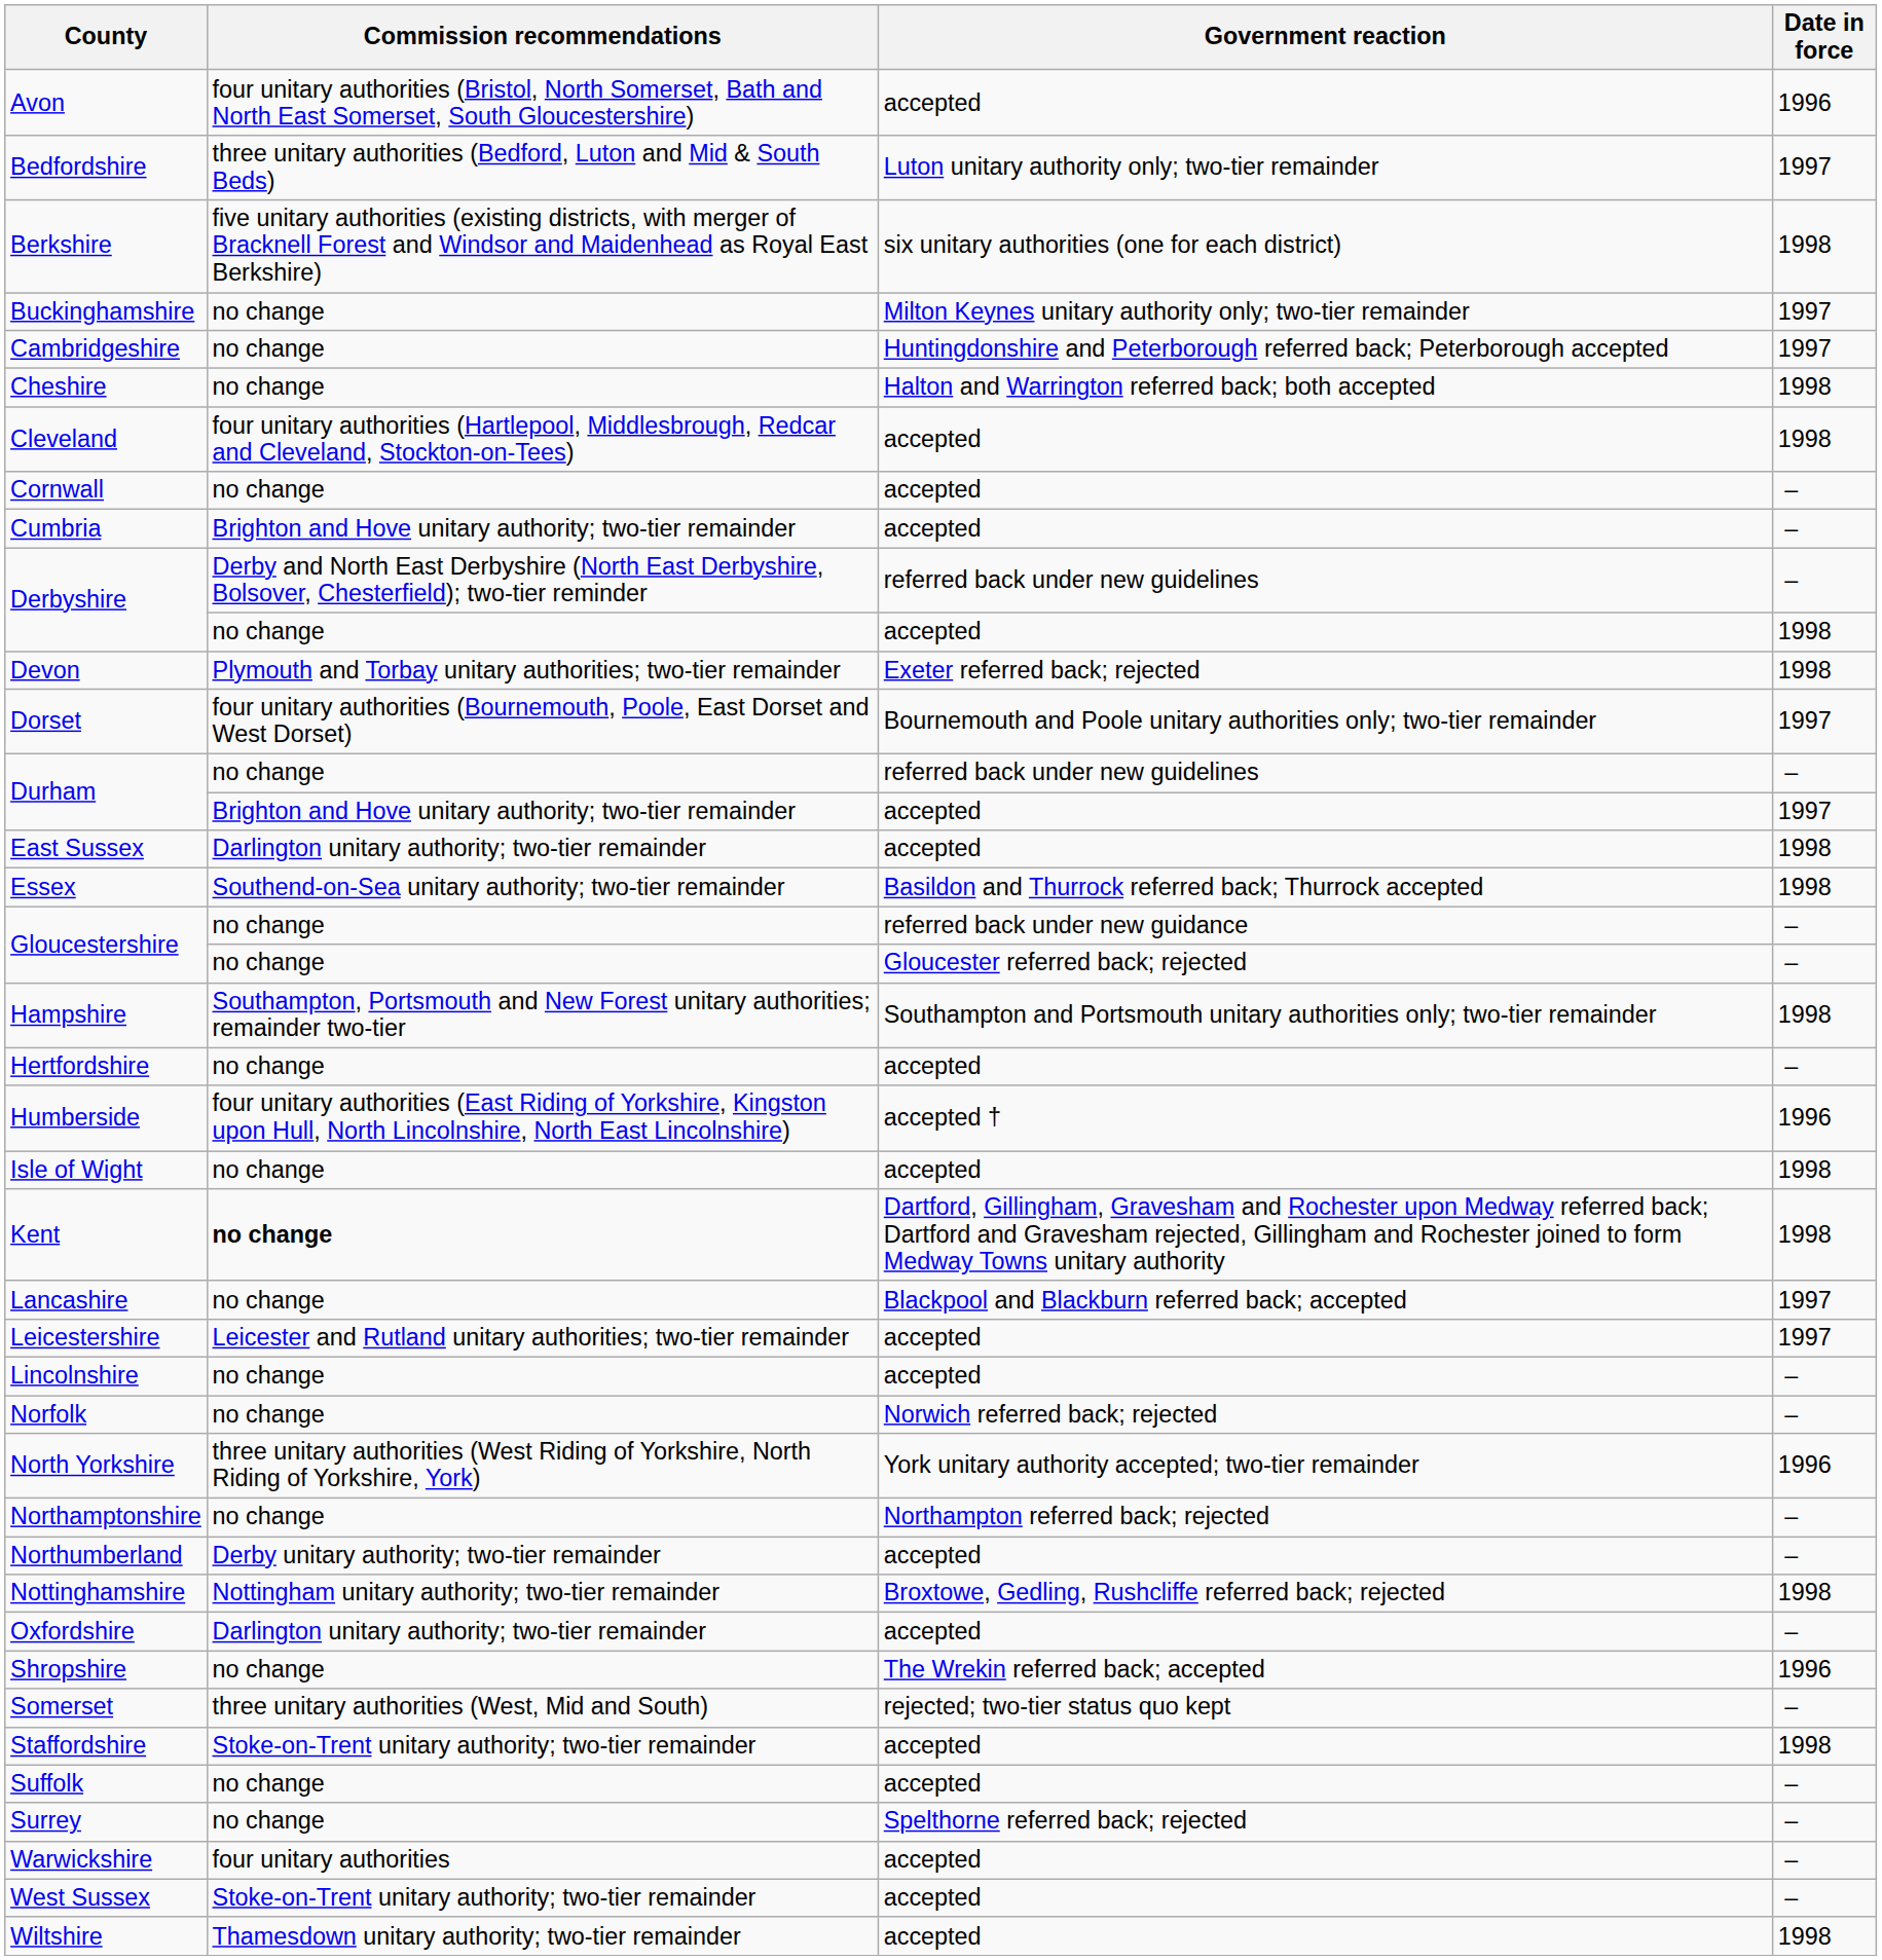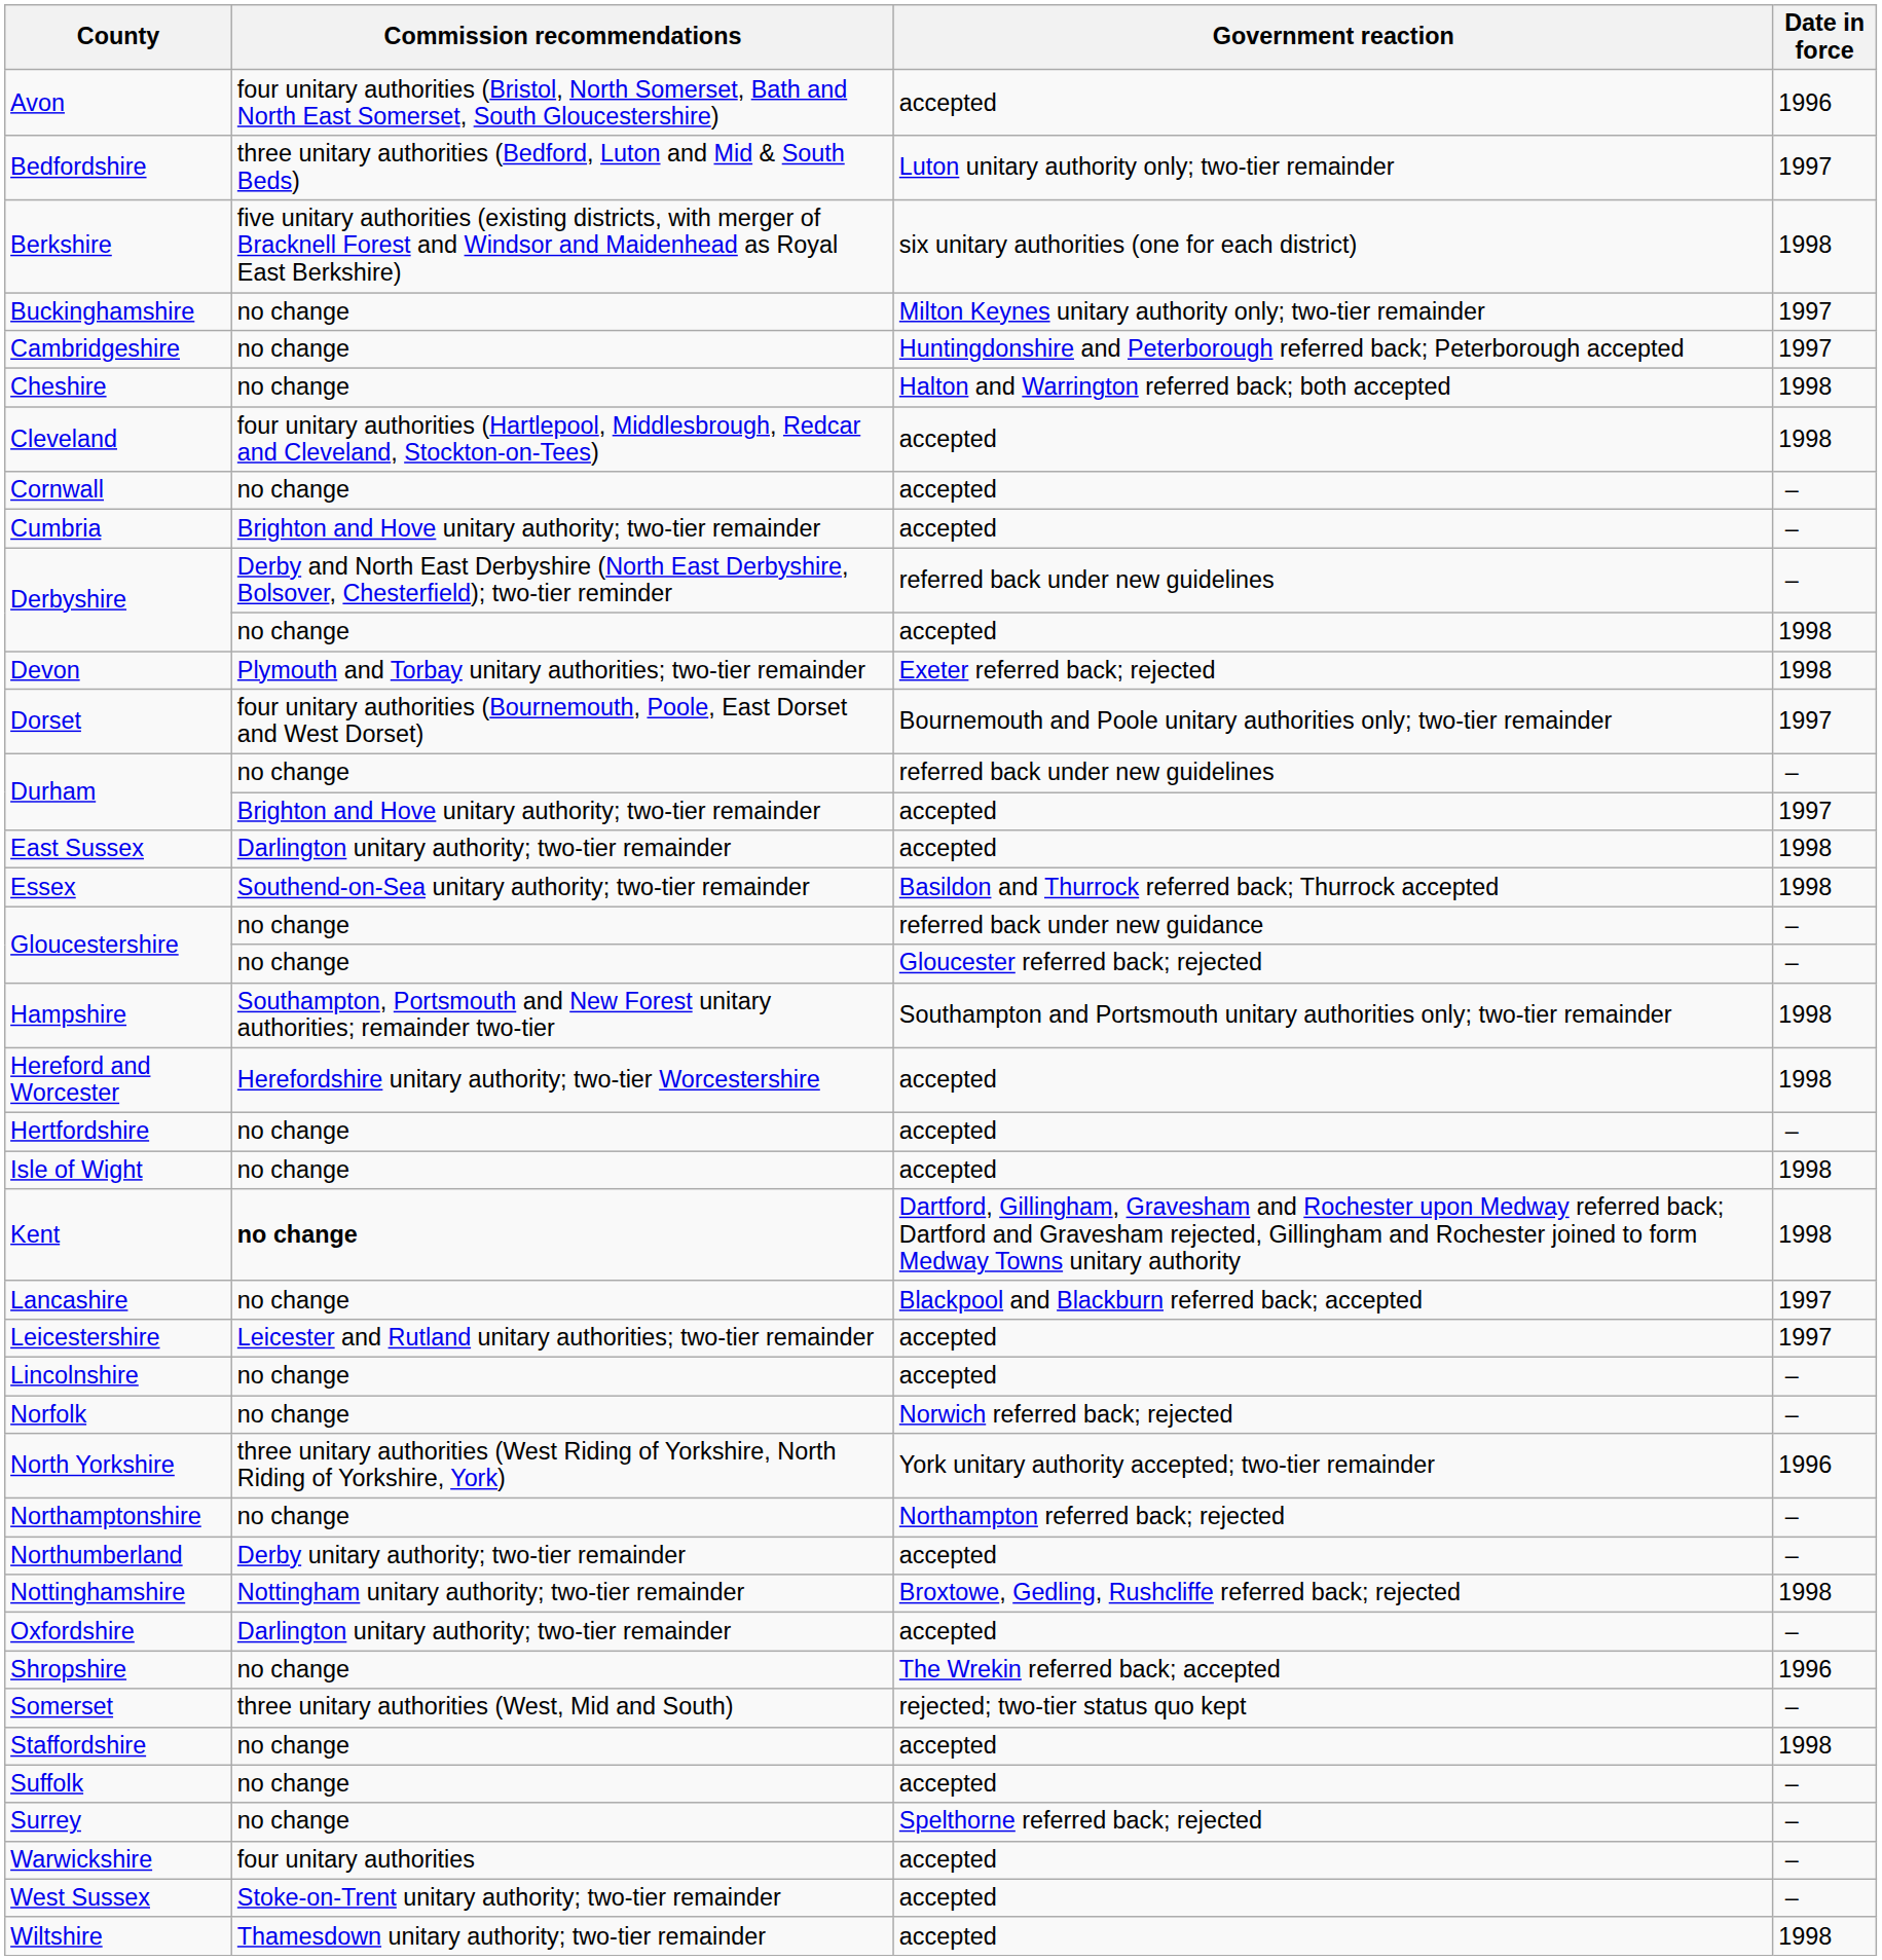 <table class="wikitable">
 <tr>
 <th>County</th>
 <th>Commission recommendations</th>
 <th>Government reaction</th>
 <th>Date in force</th>
 </tr>
 <tr>
 <td><a href='#'>Avon</a></td>
 <td>four unitary authorities (<a href='#'>Bristol</a>, <a href='#'>North Somerset</a>, <a href='#'>Bath and North East Somerset</a>, <a href='#'>South Gloucestershire</a>)</td>
 <td>accepted</td>
 <td>1996</td>
 </tr>
 <tr>
 <td><a href='#'>Bedfordshire</a></td>
 <td>three unitary authorities (<a href='#'>Bedford</a>, <a href='#'>Luton</a> and <a href='#'>Mid</a> & <a href='#'>South Beds</a>)</td>
 <td><a href='#'>Luton</a> unitary authority only; two-tier remainder</td>
 <td>1997</td>
 </tr>
 <tr>
 <td><a href='#'>Berkshire</a></td>
 <td>five unitary authorities (existing districts, with merger of <a href='#'>Bracknell Forest</a> and <a href='#'>Windsor and Maidenhead</a> as Royal East Berkshire)</td>
 <td>six unitary authorities (one for each district)</td>
 <td>1998</td>
 </tr>
 <tr>
 <td><a href='#'>Buckinghamshire</a></td>
 <td>no change</td>
 <td><a href='#'>Milton Keynes</a> unitary authority only; two-tier remainder</td>
 <td>1997</td>
 </tr>
 <tr>
 <td><a href='#'>Cambridgeshire</a></td>
 <td>no change</td>
 <td><a href='#'>Huntingdonshire</a> and <a href='#'>Peterborough</a> referred back; Peterborough accepted</td>
 <td>1997</td>
 </tr>
 <tr>
 <td><a href='#'>Cheshire</a></td>
 <td>no change</td>
 <td><a href='#'>Halton</a> and <a href='#'>Warrington</a> referred back; both accepted</td>
 <td>1998</td>
 </tr>
 <tr>
 <td><a href='#'>Cleveland</a></td>
 <td>four unitary authorities (<a href='#'>Hartlepool</a>, <a href='#'>Middlesbrough</a>, <a href='#'>Redcar and Cleveland</a>, <a href='#'>Stockton-on-Tees</a>)</td>
 <td>accepted</td>
 <td>1998</td>
 </tr>
 <tr>
 <td><a href='#'>Cornwall</a></td>
 <td>no change</td>
 <td>accepted</td>
 <td> –</td>
 </tr>
 <tr>
 <td><a href='#'>Cumbria</a></td>
 <td><a href='#'>Brighton and Hove</a> unitary authority; two-tier remainder</td>
 <td>accepted</td>
 <td> –</td>
 </tr>
 <tr>
 <td rowspan=2><a href='#'>Derbyshire</a></td>
 <td><a href='#'>Derby</a> and North East Derbyshire (<a href='#'>North East Derbyshire</a>, <a href='#'>Bolsover</a>, <a href='#'>Chesterfield</a>); two-tier reminder</td>
 <td>referred back under new guidelines</td>
 <td> –</td>
 </tr>
 <tr>
 <td>no change</td>
 <td>accepted</td>
 <td>1998</td>
 </tr>
 <tr>
 <td><a href='#'>Devon</a></td>
 <td><a href='#'>Plymouth</a> and <a href='#'>Torbay</a> unitary authorities; two-tier remainder</td>
 <td><a href='#'>Exeter</a> referred back; rejected</td>
 <td>1998</td>
 </tr>
 <tr>
 <td><a href='#'>Dorset</a></td>
 <td>four unitary authorities (<a href='#'>Bournemouth</a>, <a href='#'>Poole</a>, East Dorset and West Dorset)</td>
 <td>Bournemouth and Poole unitary authorities only; two-tier remainder</td>
 <td>1997</td>
 </tr>
 <tr>
 <td rowspan=2><a href='#'>Durham</a></td>
 <td>no change</td>
 <td>referred back under new guidelines</td>
 <td> –</td>
 </tr>
 <tr>
 <td><a href='#'>Brighton and Hove</a> unitary authority; two-tier remainder</td>
 <td>accepted</td>
 <td>1997</td>
 </tr>
 <tr>
 <td><a href='#'>East Sussex</a></td>
 <td><a href='#'>Darlington</a> unitary authority; two-tier remainder</td>
 <td>accepted</td>
 <td>1998</td>
 </tr>
 <tr>
 <td><a href='#'>Essex</a></td>
 <td><a href='#'>Southend-on-Sea</a> unitary authority; two-tier remainder</td>
 <td><a href='#'>Basildon</a> and <a href='#'>Thurrock</a> referred back; Thurrock accepted</td>
 <td>1998</td>
 </tr>
 <tr>
 <td rowspan=2><a href='#'>Gloucestershire</a></td>
 <td>no change</td>
 <td>referred back under new guidance</td>
 <td> –</td>
 </tr>
 <tr>
 <td>no change</td>
 <td><a href='#'>Gloucester</a> referred back; rejected</td>
 <td> –</td>
 </tr>
 <tr>
 <td><a href='#'>Hampshire</a></td>
 <td><a href='#'>Southampton</a>, <a href='#'>Portsmouth</a> and <a href='#'>New Forest</a> unitary authorities; remainder two-tier</td>
 <td>Southampton and Portsmouth unitary authorities only; two-tier remainder</td>
 <td>1998</td>
 </tr>
 <tr>
+<td><a href='#'>Hereford and Worcester</a></td>
+<td><a href='#'>Herefordshire</a> unitary authority; two-tier <a href='#'>Worcestershire</a></td>
+<td>accepted</td>
+<td>1998</td>
+</tr>
+<tr>
 <td><a href='#'>Hertfordshire</a></td>
 <td>no change</td>
 <td>accepted</td>
 <td> –</td>
-</tr>
-<tr>
-<td><a href='#'>Humberside</a></td>
-<td>four unitary authorities (<a href='#'>East Riding of Yorkshire</a>, <a href='#'>Kingston upon Hull</a>, <a href='#'>North Lincolnshire</a>, <a href='#'>North East Lincolnshire</a>)</td>
-<td>accepted †</td>
-<td>1996</td>
 </tr>
 <tr>
 <td><a href='#'>Isle of Wight</a></td>
 <td>no change</td>
 <td>accepted</td>
 <td>1998</td>
 </tr>
 <tr>
 <td><a href='#'>Kent</a></td>
 <td><strong>no change</strong></td>
 <td><a href='#'>Dartford</a>, <a href='#'>Gillingham</a>, <a href='#'>Gravesham</a> and <a href='#'>Rochester upon Medway</a> referred back; Dartford and Gravesham rejected, Gillingham and Rochester joined to form <a href='#'>Medway Towns</a> unitary authority</td>
 <td>1998</td>
 </tr>
 <tr>
 <td><a href='#'>Lancashire</a></td>
 <td>no change</td>
 <td><a href='#'>Blackpool</a> and <a href='#'>Blackburn</a> referred back; accepted</td>
 <td>1997</td>
 </tr>
 <tr>
 <td><a href='#'>Leicestershire</a></td>
 <td><a href='#'>Leicester</a> and <a href='#'>Rutland</a> unitary authorities; two-tier remainder</td>
 <td>accepted</td>
 <td>1997</td>
 </tr>
 <tr>
 <td><a href='#'>Lincolnshire</a></td>
 <td>no change</td>
 <td>accepted</td>
 <td> –</td>
 </tr>
 <tr>
 <td><a href='#'>Norfolk</a></td>
 <td>no change</td>
 <td><a href='#'>Norwich</a> referred back; rejected</td>
 <td> –</td>
 </tr>
 <tr>
 <td><a href='#'>North Yorkshire</a></td>
 <td>three unitary authorities (West Riding of Yorkshire, North Riding of Yorkshire, <a href='#'>York</a>)</td>
 <td>York unitary authority accepted; two-tier remainder</td>
 <td>1996</td>
 </tr>
 <tr>
 <td><a href='#'>Northamptonshire</a></td>
 <td>no change</td>
 <td><a href='#'>Northampton</a> referred back; rejected</td>
 <td> –</td>
 </tr>
 <tr>
 <td><a href='#'>Northumberland</a></td>
 <td><a href='#'>Derby</a> unitary authority; two-tier remainder</td>
 <td>accepted</td>
 <td> –</td>
 </tr>
 <tr>
 <td><a href='#'>Nottinghamshire</a></td>
 <td><a href='#'>Nottingham</a> unitary authority; two-tier remainder</td>
 <td><a href='#'>Broxtowe</a>, <a href='#'>Gedling</a>, <a href='#'>Rushcliffe</a> referred back; rejected</td>
 <td>1998</td>
 </tr>
 <tr>
 <td><a href='#'>Oxfordshire</a></td>
 <td><a href='#'>Darlington</a> unitary authority; two-tier remainder</td>
 <td>accepted</td>
 <td> –</td>
 </tr>
 <tr>
 <td><a href='#'>Shropshire</a></td>
 <td>no change</td>
 <td><a href='#'>The Wrekin</a> referred back; accepted</td>
 <td>1996</td>
 </tr>
 <tr>
 <td><a href='#'>Somerset</a></td>
 <td>three unitary authorities (West, Mid and South)</td>
 <td>rejected; two-tier status quo kept</td>
 <td> –</td>
 </tr>
 <tr>
 <td><a href='#'>Staffordshire</a></td>
-<td><a href='#'>Stoke-on-Trent</a> unitary authority; two-tier remainder</td>
+<td>no change</td>
 <td>accepted</td>
 <td>1998</td>
 </tr>
 <tr>
 <td><a href='#'>Suffolk</a></td>
 <td>no change</td>
 <td>accepted</td>
 <td> –</td>
 </tr>
 <tr>
 <td><a href='#'>Surrey</a></td>
 <td>no change</td>
 <td><a href='#'>Spelthorne</a> referred back; rejected</td>
 <td> –</td>
 </tr>
 <tr>
 <td><a href='#'>Warwickshire</a></td>
 <td>four unitary authorities</td>
 <td>accepted</td>
 <td> –</td>
 </tr>
 <tr>
 <td><a href='#'>West Sussex</a></td>
 <td><a href='#'>Stoke-on-Trent</a> unitary authority; two-tier remainder</td>
 <td>accepted</td>
 <td> –</td>
 </tr>
 <tr>
 <td><a href='#'>Wiltshire</a></td>
 <td><a href='#'>Thamesdown</a> unitary authority; two-tier remainder</td>
 <td>accepted</td>
 <td>1998</td>
 </tr>
 </table>
